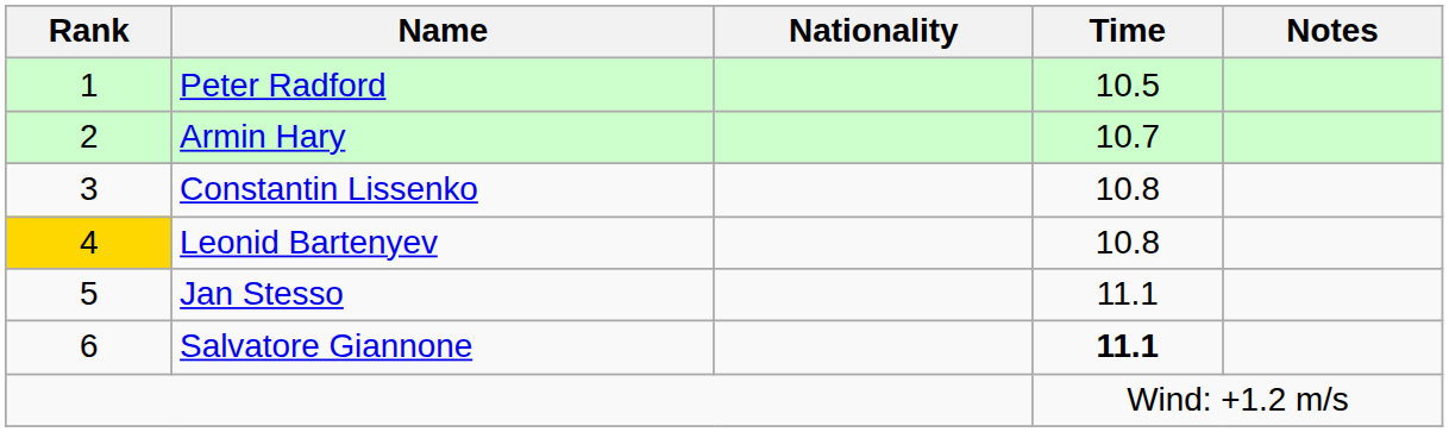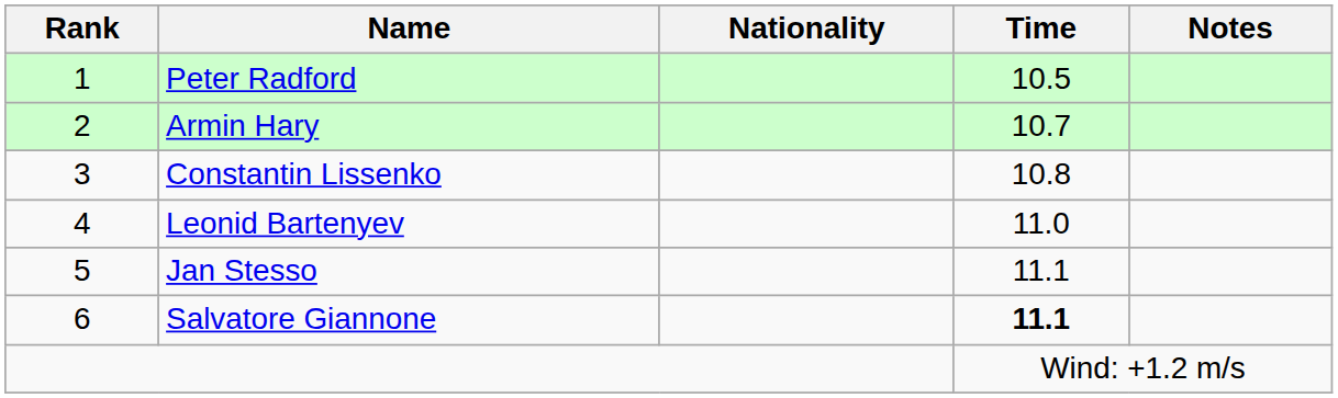 <table class="wikitable sortable" style="text-align:center;width: 55%">
 <tr>
 <th>Rank</th>
 <th>Name</th>
 <th>Nationality</th>
 <th>Time</th>
 <th>Notes</th>
 </tr>
 <tr bgcolor=ccffcc>
 <td>1</td>
 <td align=left><a href='#'>Peter Radford</a></td>
 <td align=left></td>
 <td>10.5</td>
 <td></td>
 </tr>
 <tr bgcolor=ccffcc>
 <td>2</td>
 <td align=left><a href='#'>Armin Hary</a></td>
 <td align=left></td>
 <td>10.7</td>
 <td></td>
 </tr>
 <tr>
 <td>3</td>
 <td align=left><a href='#'>Constantin Lissenko</a></td>
 <td align=left></td>
 <td>10.8</td>
 <td></td>
 </tr>
 <tr>
-<td style="background: gold;">4</td>
+<td>4</td>
 <td align=left><a href='#'>Leonid Bartenyev</a></td>
 <td align=left></td>
-<td>10.8</td>
+<td>11.0</td>
 <td></td>
 </tr>
 <tr>
 <td>5</td>
 <td align=left><a href='#'>Jan Stesso</a></td>
 <td align=left></td>
 <td>11.1</td>
 <td></td>
 </tr>
 <tr>
 <td>6</td>
 <td align=left><a href='#'>Salvatore Giannone</a></td>
 <td align=left></td>
 <td><strong>11.1</strong></td>
 <td></td>
 </tr>
 <tr>
 <td colspan="3"></td>
 <td colspan="2">Wind: +1.2 m/s</td>
 </tr>
 </table>
